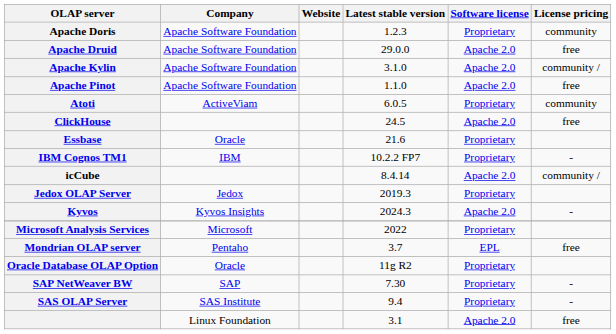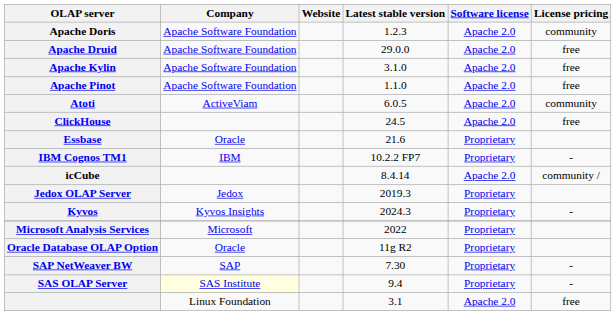 <table class="wikitable sortable"  style="font-size: 100%; text-align: center; width: auto;">
 <tr>
 <th>OLAP server</th>
 <th>Company</th>
 <th>Website</th>
 <th>Latest stable version</th>
 <th><a href='#'>Software license</a></th>
 <th>License pricing</th>
 </tr>
 <tr>
 <th>Apache Doris</th>
 <td><a href='#'>Apache Software Foundation</a></td>
 <td></td>
 <td>1.2.3</td>
-<td><a href='#'>Proprietary</a></td>
+<td><a href='#'>Apache 2.0</a></td>
 <td>community</td>
 </tr>
 <tr>
 <th><a href='#'>Apache Druid</a></th>
 <td><a href='#'>Apache Software Foundation</a></td>
 <td></td>
 <td>29.0.0</td>
 <td><a href='#'>Apache 2.0</a></td>
 <td>free</td>
 </tr>
 <tr>
 <th><a href='#'>Apache Kylin</a></th>
 <td><a href='#'>Apache Software Foundation</a></td>
 <td></td>
 <td>3.1.0</td>
 <td><a href='#'>Apache 2.0</a></td>
-<td>community / </td>
+<td>free</td>
 </tr>
 <tr>
 <th><a href='#'>Apache Pinot</a></th>
 <td><a href='#'>Apache Software Foundation</a></td>
 <td></td>
 <td>1.1.0</td>
 <td><a href='#'>Apache 2.0</a></td>
 <td>free</td>
 </tr>
 <tr>
 <th><a href='#'>Atoti</a></th>
 <td><a href='#'>ActiveViam</a></td>
 <td></td>
 <td>6.0.5</td>
-<td><a href='#'>Proprietary</a></td>
+<td><a href='#'>Apache 2.0</a></td>
 <td>community</td>
 </tr>
 <tr>
 <th><a href='#'>ClickHouse</a></th>
 <td></td>
 <td></td>
 <td>24.5</td>
 <td><a href='#'>Apache 2.0</a></td>
 <td>free</td>
 </tr>
 <tr>
 <th><a href='#'>Essbase</a></th>
 <td><a href='#'>Oracle</a></td>
 <td></td>
 <td>21.6</td>
 <td><a href='#'>Proprietary</a></td>
 <td></td>
 </tr>
 <tr>
 <th><a href='#'>IBM Cognos TM1</a></th>
 <td><a href='#'>IBM</a></td>
 <td></td>
 <td>10.2.2 FP7</td>
 <td><a href='#'>Proprietary</a></td>
 <td>-</td>
 </tr>
 <tr>
 <th>icCube</th>
 <td></td>
 <td></td>
 <td>8.4.14</td>
 <td><a href='#'>Apache 2.0</a></td>
 <td>community / </td>
 </tr>
 <tr>
 <th><a href='#'>Jedox OLAP Server</a></th>
 <td><a href='#'>Jedox</a></td>
 <td></td>
 <td>2019.3</td>
 <td><a href='#'>Proprietary</a></td>
 <td></td>
 </tr>
 <tr>
 <th><a href='#'>Kyvos</a></th>
 <td><a href='#'>Kyvos Insights</a></td>
 <td></td>
 <td>2024.3</td>
-<td><a href='#'>Apache 2.0</a></td>
+<td><a href='#'>Proprietary</a></td>
 <td>-</td>
 </tr>
 <tr>
 </tr>
 <tr>
 <th><a href='#'>Microsoft Analysis Services</a></th>
 <td><a href='#'>Microsoft</a></td>
 <td></td>
 <td>2022</td>
 <td><a href='#'>Proprietary</a></td>
 <td></td>
-</tr>
-<tr>
-<th><a href='#'>Mondrian OLAP server</a></th>
-<td><a href='#'>Pentaho</a></td>
-<td></td>
-<td>3.7</td>
-<td><a href='#'>EPL</a></td>
-<td>free</td>
 </tr>
 <tr>
 <th><a href='#'>Oracle Database OLAP Option</a></th>
 <td><a href='#'>Oracle</a></td>
 <td></td>
 <td>11g R2</td>
 <td><a href='#'>Proprietary</a></td>
 <td></td>
 </tr>
 <tr>
 <th><a href='#'>SAP NetWeaver BW</a></th>
 <td><a href='#'>SAP</a></td>
 <td></td>
 <td>7.30</td>
 <td><a href='#'>Proprietary</a></td>
 <td>-</td>
 </tr>
 <tr>
 <th><a href='#'>SAS OLAP Server</a></th>
-<td><a href='#'>SAS Institute</a></td>
+<td style="background: lightyellow;"><a href='#'>SAS Institute</a></td>
 <td></td>
 <td>9.4</td>
 <td><a href='#'>Proprietary</a></td>
 <td>-</td>
 </tr>
 <tr>
 <th></th>
 <td>Linux Foundation</td>
 <td></td>
 <td>3.1</td>
 <td><a href='#'>Apache 2.0</a></td>
 <td>free</td>
 </tr>
 </table>
